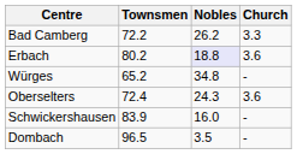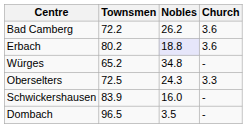 <table class="wikitable">
 <tr>
 <th>Centre</th>
 <th>Townsmen</th>
 <th>Nobles</th>
 <th>Church</th>
 </tr>
 <tr>
 <td>Bad Camberg</td>
 <td>72.2</td>
 <td>26.2</td>
-<td>3.3</td>
+<td>3.6</td>
 </tr>
 <tr>
 <td>Erbach</td>
 <td>80.2</td>
 <td style="background: lavender;">18.8</td>
 <td>3.6</td>
 </tr>
 <tr>
 <td>Würges</td>
 <td>65.2</td>
 <td>34.8</td>
 <td>-</td>
 </tr>
 <tr>
 <td>Oberselters</td>
-<td>72.4</td>
+<td>72.5</td>
 <td>24.3</td>
-<td>3.6</td>
+<td>3.3</td>
 </tr>
 <tr>
 <td>Schwickershausen</td>
 <td>83.9</td>
 <td>16.0</td>
 <td>-</td>
 </tr>
 <tr>
 <td>Dombach</td>
 <td>96.5</td>
 <td>3.5</td>
 <td>-</td>
 </tr>
 </table>
